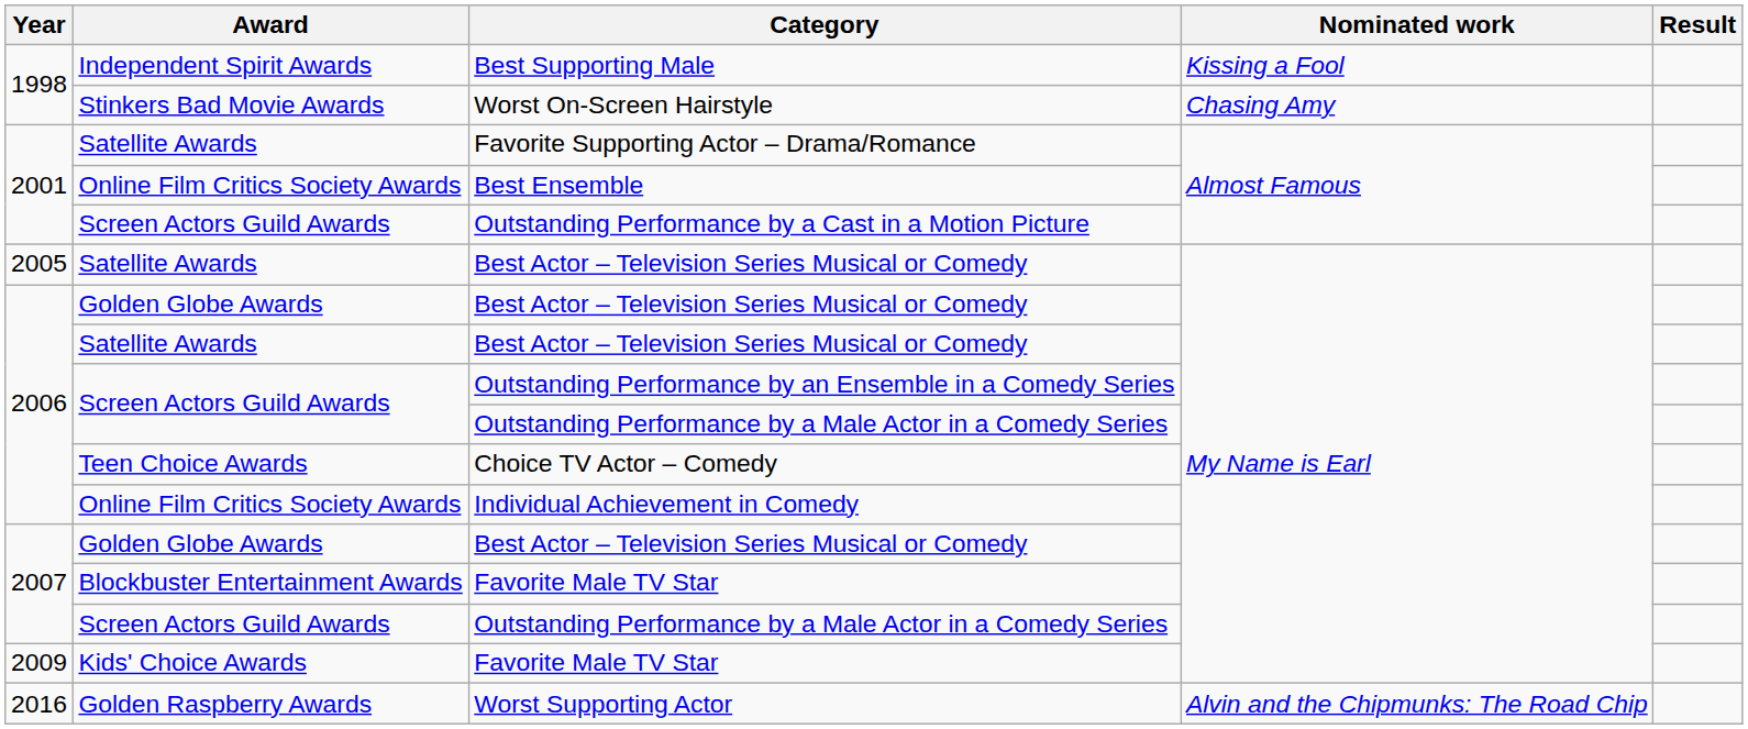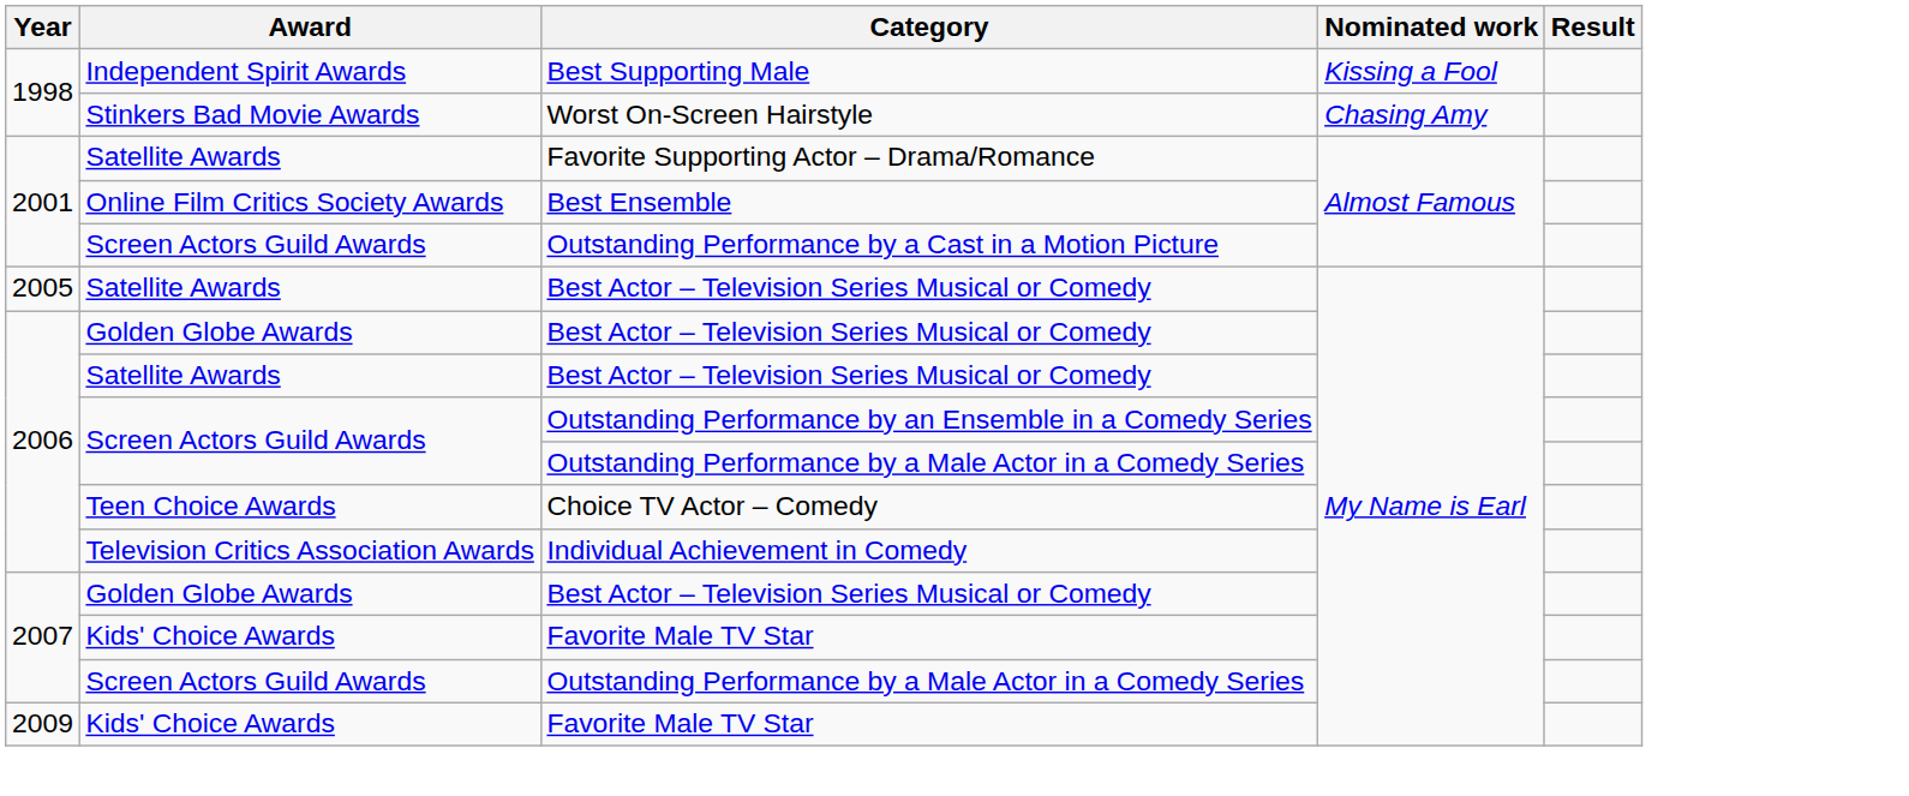 <table class="wikitable sortable">
 <tr>
 <th>Year</th>
 <th>Award</th>
 <th>Category</th>
 <th>Nominated work</th>
 <th>Result</th>
 </tr>
 <tr>
 <td rowspan="2">1998</td>
 <td><a href='#'>Independent Spirit Awards</a></td>
 <td><a href='#'>Best Supporting Male</a></td>
 <td><em><a href='#'>Kissing a Fool</a></em></td>
 <td></td>
 </tr>
 <tr>
 <td><a href='#'>Stinkers Bad Movie Awards</a></td>
 <td>Worst On-Screen Hairstyle</td>
 <td><em><a href='#'>Chasing Amy</a></em></td>
 <td></td>
 </tr>
 <tr>
 <td rowspan="3">2001</td>
 <td><a href='#'>Satellite Awards</a></td>
 <td>Favorite Supporting Actor – Drama/Romance</td>
 <td rowspan="3"><em><a href='#'>Almost Famous</a></em></td>
 <td></td>
 </tr>
 <tr>
 <td><a href='#'>Online Film Critics Society Awards</a></td>
 <td><a href='#'>Best Ensemble</a></td>
 <td></td>
 </tr>
 <tr>
 <td><a href='#'>Screen Actors Guild Awards</a></td>
 <td><a href='#'>Outstanding Performance by a Cast in a Motion Picture</a></td>
 <td></td>
 </tr>
 <tr>
 <td>2005</td>
 <td><a href='#'>Satellite Awards</a></td>
 <td><a href='#'>Best Actor – Television Series Musical or Comedy</a></td>
 <td rowspan="11"><em><a href='#'>My Name is Earl</a></em></td>
 <td></td>
 </tr>
 <tr>
 <td rowspan="6">2006</td>
 <td><a href='#'>Golden Globe Awards</a></td>
 <td><a href='#'>Best Actor – Television Series Musical or Comedy</a></td>
 <td></td>
 </tr>
 <tr>
 <td><a href='#'>Satellite Awards</a></td>
 <td><a href='#'>Best Actor – Television Series Musical or Comedy</a></td>
 <td></td>
 </tr>
 <tr>
 <td rowspan="2"><a href='#'>Screen Actors Guild Awards</a></td>
 <td><a href='#'>Outstanding Performance by an Ensemble in a Comedy Series</a></td>
 <td></td>
 </tr>
 <tr>
 <td><a href='#'>Outstanding Performance by a Male Actor in a Comedy Series</a></td>
 <td></td>
 </tr>
 <tr>
 <td><a href='#'>Teen Choice Awards</a></td>
 <td>Choice TV Actor – Comedy</td>
 <td></td>
 </tr>
 <tr>
-<td><a href='#'>Online Film Critics Society Awards</a></td>
+<td><a href='#'>Television Critics Association Awards</a></td>
 <td><a href='#'>Individual Achievement in Comedy</a></td>
 <td></td>
 </tr>
 <tr>
 <td rowspan="3">2007</td>
 <td><a href='#'>Golden Globe Awards</a></td>
 <td><a href='#'>Best Actor – Television Series Musical or Comedy</a></td>
 <td></td>
 </tr>
 <tr>
-<td><a href='#'>Blockbuster Entertainment Awards</a></td>
+<td><a href='#'>Kids' Choice Awards</a></td>
 <td><a href='#'>Favorite Male TV Star</a></td>
 <td></td>
 </tr>
 <tr>
 <td><a href='#'>Screen Actors Guild Awards</a></td>
 <td><a href='#'>Outstanding Performance by a Male Actor in a Comedy Series</a></td>
 <td></td>
 </tr>
 <tr>
 <td>2009</td>
 <td><a href='#'>Kids' Choice Awards</a></td>
 <td><a href='#'>Favorite Male TV Star</a></td>
 <td></td>
 </tr>
-<tr>
-<td>2016</td>
-<td><a href='#'>Golden Raspberry Awards</a></td>
-<td><a href='#'>Worst Supporting Actor</a></td>
-<td><em><a href='#'>Alvin and the Chipmunks: The Road Chip</a></em></td>
-<td></td>
-</tr>
 </table>
